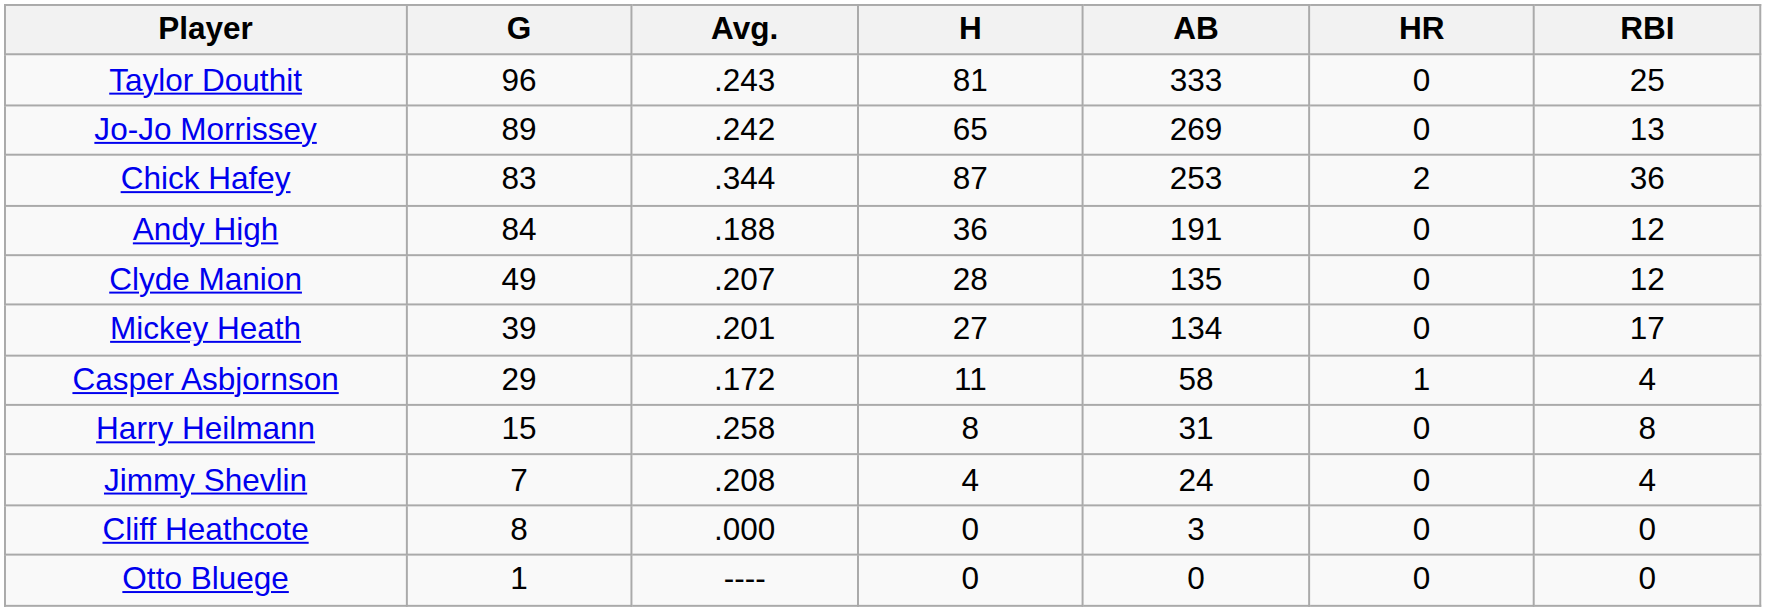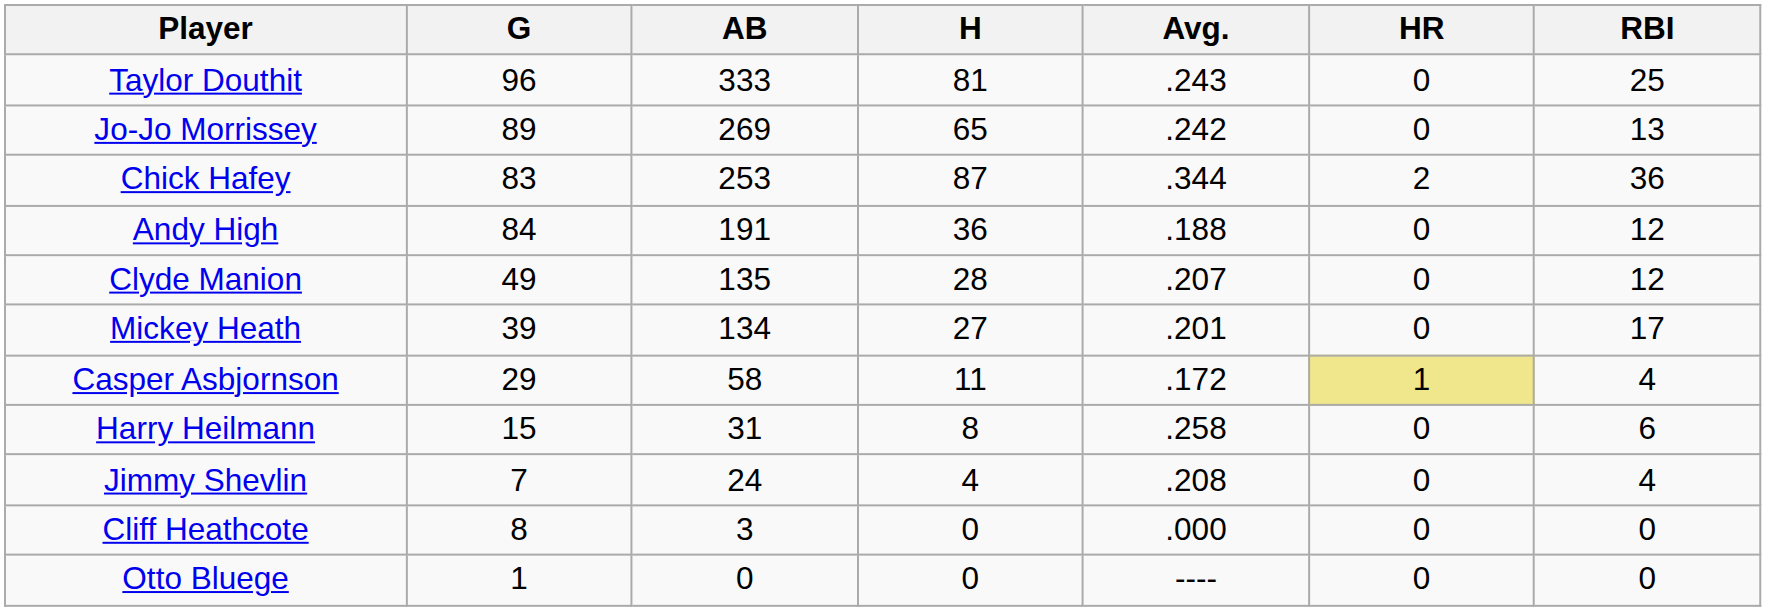 <table class="wikitable sortable">
 <tr>
 <th bgcolor="#DDDDFF" width="16%">Player</th>
 <th bgcolor="#DDDDFF" width="9%">G</th>
+<th bgcolor="#DDDDFF" width="9%">AB</th>
+<th bgcolor="#DDDDFF" width="9%">H</th>
 <th bgcolor="#DDDDFF" width="9%">Avg.</th>
-<th bgcolor="#DDDDFF" width="9%">H</th>
-<th bgcolor="#DDDDFF" width="9%">AB</th>
 <th bgcolor="#DDDDFF" width="9%">HR</th>
 <th bgcolor="#DDDDFF" width="9%">RBI</th>
 </tr>
 <tr align="center">
 <td><a href='#'>Taylor Douthit</a></td>
 <td>96</td>
+<td>333</td>
+<td>81</td>
 <td>.243</td>
-<td>81</td>
-<td>333</td>
 <td>0</td>
 <td>25</td>
 </tr>
 <tr align=center>
 <td><a href='#'>Jo-Jo Morrissey</a></td>
 <td>89</td>
+<td>269</td>
+<td>65</td>
 <td>.242</td>
-<td>65</td>
-<td>269</td>
 <td>0</td>
 <td>13</td>
 </tr>
 <tr align=center>
 <td><a href='#'>Chick Hafey</a></td>
 <td>83</td>
+<td>253</td>
+<td>87</td>
 <td>.344</td>
-<td>87</td>
-<td>253</td>
 <td>2</td>
 <td>36</td>
 </tr>
 <tr align=center>
 <td><a href='#'>Andy High</a></td>
 <td>84</td>
+<td>191</td>
+<td>36</td>
 <td>.188</td>
-<td>36</td>
-<td>191</td>
 <td>0</td>
 <td>12</td>
 </tr>
 <tr align=center>
 <td><a href='#'>Clyde Manion</a></td>
 <td>49</td>
+<td>135</td>
+<td>28</td>
 <td>.207</td>
-<td>28</td>
-<td>135</td>
 <td>0</td>
 <td>12</td>
 </tr>
 <tr align=center>
 <td><a href='#'>Mickey Heath</a></td>
 <td>39</td>
+<td>134</td>
+<td>27</td>
 <td>.201</td>
-<td>27</td>
-<td>134</td>
 <td>0</td>
 <td>17</td>
 </tr>
 <tr align=center>
 <td><a href='#'>Casper Asbjornson</a></td>
 <td>29</td>
+<td>58</td>
+<td>11</td>
 <td>.172</td>
-<td>11</td>
-<td>58</td>
-<td>1</td>
+<td style="background: khaki;">1</td>
 <td>4</td>
 </tr>
 <tr align=center>
 <td><a href='#'>Harry Heilmann</a></td>
 <td>15</td>
+<td>31</td>
+<td>8</td>
 <td>.258</td>
-<td>8</td>
-<td>31</td>
 <td>0</td>
-<td>8</td>
+<td>6</td>
 </tr>
 <tr align=center>
 <td><a href='#'>Jimmy Shevlin</a></td>
 <td>7</td>
+<td>24</td>
+<td>4</td>
 <td>.208</td>
-<td>4</td>
-<td>24</td>
 <td>0</td>
 <td>4</td>
 </tr>
 <tr align=center>
 <td><a href='#'>Cliff Heathcote</a></td>
 <td>8</td>
+<td>3</td>
+<td>0</td>
 <td>.000</td>
-<td>0</td>
-<td>3</td>
 <td>0</td>
 <td>0</td>
 </tr>
 <tr align=center>
 <td><a href='#'>Otto Bluege</a></td>
 <td>1</td>
-<td>----</td>
 <td>0</td>
 <td>0</td>
+<td>----</td>
 <td>0</td>
 <td>0</td>
 </tr>
 </table>
